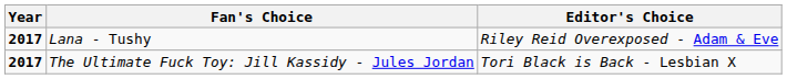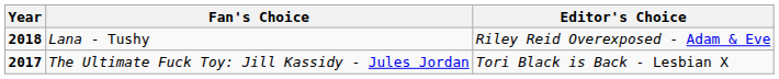 <table class="wikitable">
 <tr>
 <th>Year</th>
 <th>Fan's Choice</th>
 <th>Editor's Choice</th>
 </tr>
 <tr>
-<td><strong>2017</strong></td>
+<td><strong>2018</strong></td>
 <td><em>Lana</em> - Tushy</td>
 <td><em>Riley Reid Overexposed</em> - <a href='#'>Adam & Eve</a></td>
 </tr>
 <tr>
 <td><strong>2017</strong></td>
 <td><em>The Ultimate Fuck Toy: Jill Kassidy</em> - <a href='#'>Jules Jordan</a></td>
 <td><em>Tori Black is Back</em> - Lesbian X</td>
 </tr>
 </table>
